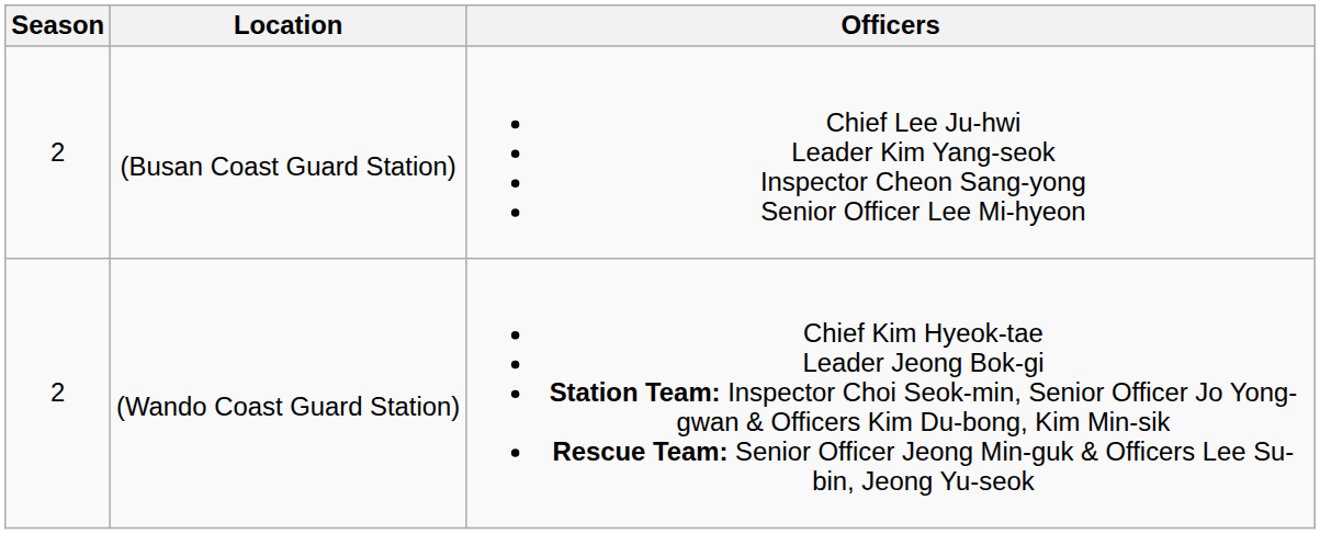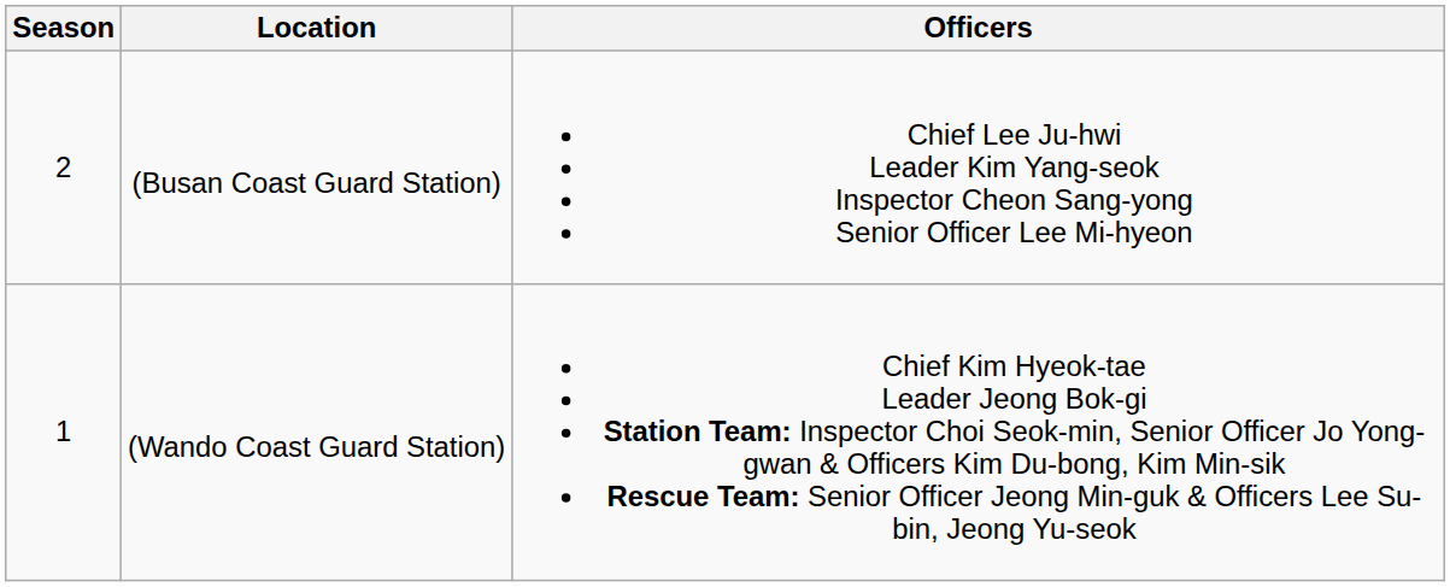 <table class="wikitable" style="text-align:center;">
 <tr>
 <th>Season</th>
 <th>Location</th>
 <th>Officers</th>
 </tr>
 <tr>
 <td>2</td>
 <td><br>(Busan Coast Guard Station)</td>
 <td style="max-width:32em"><br><ul><li>Chief Lee Ju-hwi</li><li>Leader Kim Yang-seok</li><li>Inspector Cheon Sang-yong</li><li>Senior Officer Lee Mi-hyeon</li></ul></td>
 </tr>
 <tr>
-<td>2</td>
+<td>1</td>
 <td><br>(Wando Coast Guard Station)</td>
 <td style="max-width:32em"><br><ul><li>Chief Kim Hyeok-tae</li><li>Leader Jeong Bok-gi</li><li><strong>Station Team:</strong> Inspector Choi Seok-min, Senior Officer Jo Yong-gwan & Officers Kim Du-bong, Kim Min-sik</li><li><strong>Rescue Team:</strong> Senior Officer Jeong Min-guk & Officers Lee Su-bin, Jeong Yu-seok</li></ul></td>
 </tr>
 </table>
